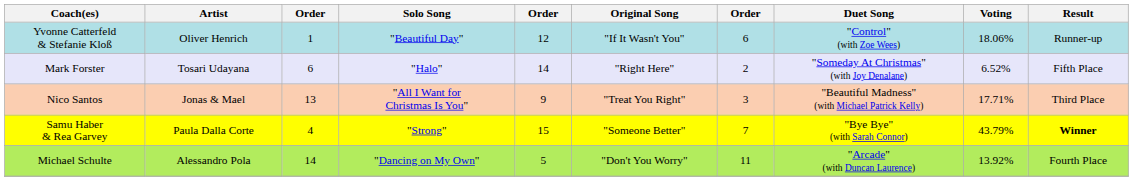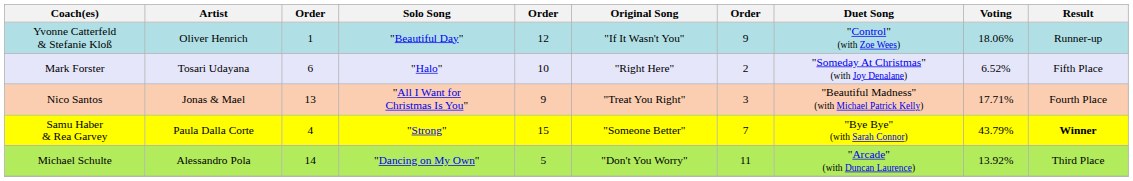 <table class="wikitable" style="text-align:center; width:100%;">
 <tr>
 <th>Coach(es)</th>
 <th>Artist</th>
 <th>Order</th>
 <th>Solo Song</th>
 <th>Order</th>
 <th>Original Song<br></th>
 <th>Order</th>
 <th>Duet Song<br></th>
 <th>Voting</th>
 <th>Result</th>
 </tr>
 <tr bgcolor="#B0E0E6">
 <td>Yvonne Catterfeld<br> & Stefanie Kloß</td>
 <td>Oliver Henrich</td>
 <td>1</td>
 <td>"<a href='#'>Beautiful Day</a>"</td>
 <td>12</td>
 <td>"If It Wasn't You"</td>
-<td>6</td>
+<td>9</td>
 <td>"<a href='#'>Control</a>"<br><small>(with <a href='#'>Zoe Wees</a>)</small></td>
 <td>18.06%</td>
 <td>Runner-up</td>
 </tr>
 <tr bgcolor="lavender">
 <td>Mark Forster</td>
 <td>Tosari Udayana</td>
 <td>6</td>
 <td>"<a href='#'>Halo</a>"</td>
-<td>14</td>
+<td>10</td>
 <td>"Right Here"</td>
 <td>2</td>
 <td>"<a href='#'>Someday At Christmas</a>"<br><small>(with <a href='#'>Joy Denalane</a>)</small></td>
 <td>6.52%</td>
 <td>Fifth Place</td>
 </tr>
 <tr bgcolor="#FBCEB1">
 <td>Nico Santos</td>
 <td>Jonas & Mael</td>
 <td>13</td>
 <td>"<a href='#'>All I Want for<br> Christmas Is You</a>"</td>
 <td>9</td>
 <td>"Treat You Right"</td>
 <td>3</td>
 <td>"Beautiful Madness"<br><small>(with <a href='#'>Michael Patrick Kelly</a>)</small></td>
 <td>17.71%</td>
-<td>Third Place</td>
+<td>Fourth Place</td>
 </tr>
 <tr bgcolor="yellow">
 <td>Samu Haber<br> & Rea Garvey</td>
 <td>Paula Dalla Corte</td>
 <td>4</td>
 <td>"<a href='#'>Strong</a>"</td>
 <td>15</td>
 <td>"Someone Better"</td>
 <td>7</td>
 <td>"Bye Bye"<br><small>(with <a href='#'>Sarah Connor</a>)</small></td>
 <td>43.79%</td>
 <td><strong>Winner</strong></td>
 </tr>
 <tr bgcolor="#B2EC5D">
 <td>Michael Schulte</td>
 <td>Alessandro Pola</td>
 <td>14</td>
 <td>"<a href='#'>Dancing on My Own</a>"</td>
 <td>5</td>
 <td>"Don't You Worry"</td>
 <td>11</td>
 <td>"<a href='#'>Arcade</a>"<br><small>(with <a href='#'>Duncan Laurence</a>)</small></td>
 <td>13.92%</td>
-<td>Fourth Place</td>
+<td>Third Place</td>
 </tr>
 <tr>
 </tr>
 </table>
